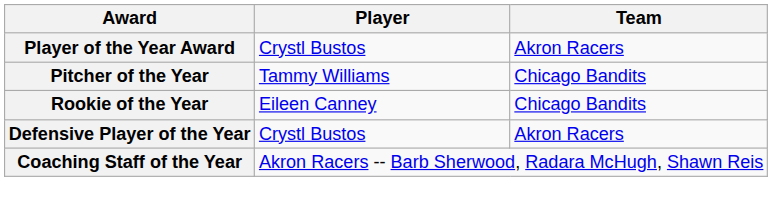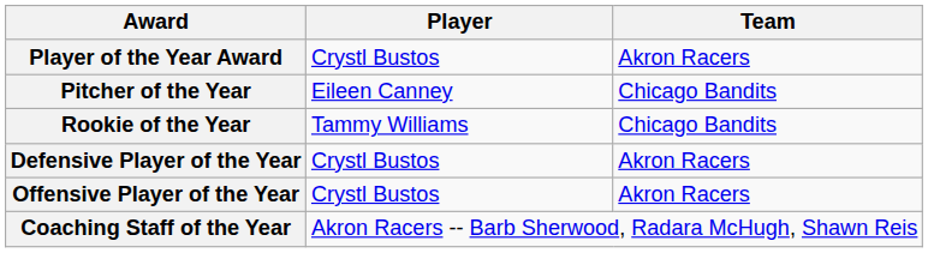 <table class="wikitable">
 <tr>
 <th>Award</th>
 <th>Player</th>
 <th>Team</th>
 </tr>
 <tr>
 <th>Player of the Year Award</th>
 <td><a href='#'>Crystl Bustos</a></td>
 <td><a href='#'>Akron Racers</a></td>
 </tr>
 <tr>
 <th>Pitcher of the Year</th>
-<td><a href='#'>Tammy Williams</a></td>
+<td><a href='#'>Eileen Canney</a></td>
 <td><a href='#'>Chicago Bandits</a></td>
 </tr>
 <tr>
 <th>Rookie of the Year</th>
-<td><a href='#'>Eileen Canney</a></td>
+<td><a href='#'>Tammy Williams</a></td>
 <td><a href='#'>Chicago Bandits</a></td>
 </tr>
 <tr>
 <th>Defensive Player of the Year</th>
 <td><a href='#'>Crystl Bustos</a></td>
 <td><a href='#'>Akron Racers</a></td>
 </tr>
 <tr>
+<th>Offensive Player of the Year</th>
+<td><a href='#'>Crystl Bustos</a></td>
+<td><a href='#'>Akron Racers</a></td>
+</tr>
+<tr>
 <th>Coaching Staff of the Year</th>
 <td colspan=2 style="text-align:center"><a href='#'>Akron Racers</a> -- <a href='#'>Barb Sherwood</a>, <a href='#'>Radara McHugh</a>, <a href='#'>Shawn Reis</a></td>
 </tr>
 </table>
